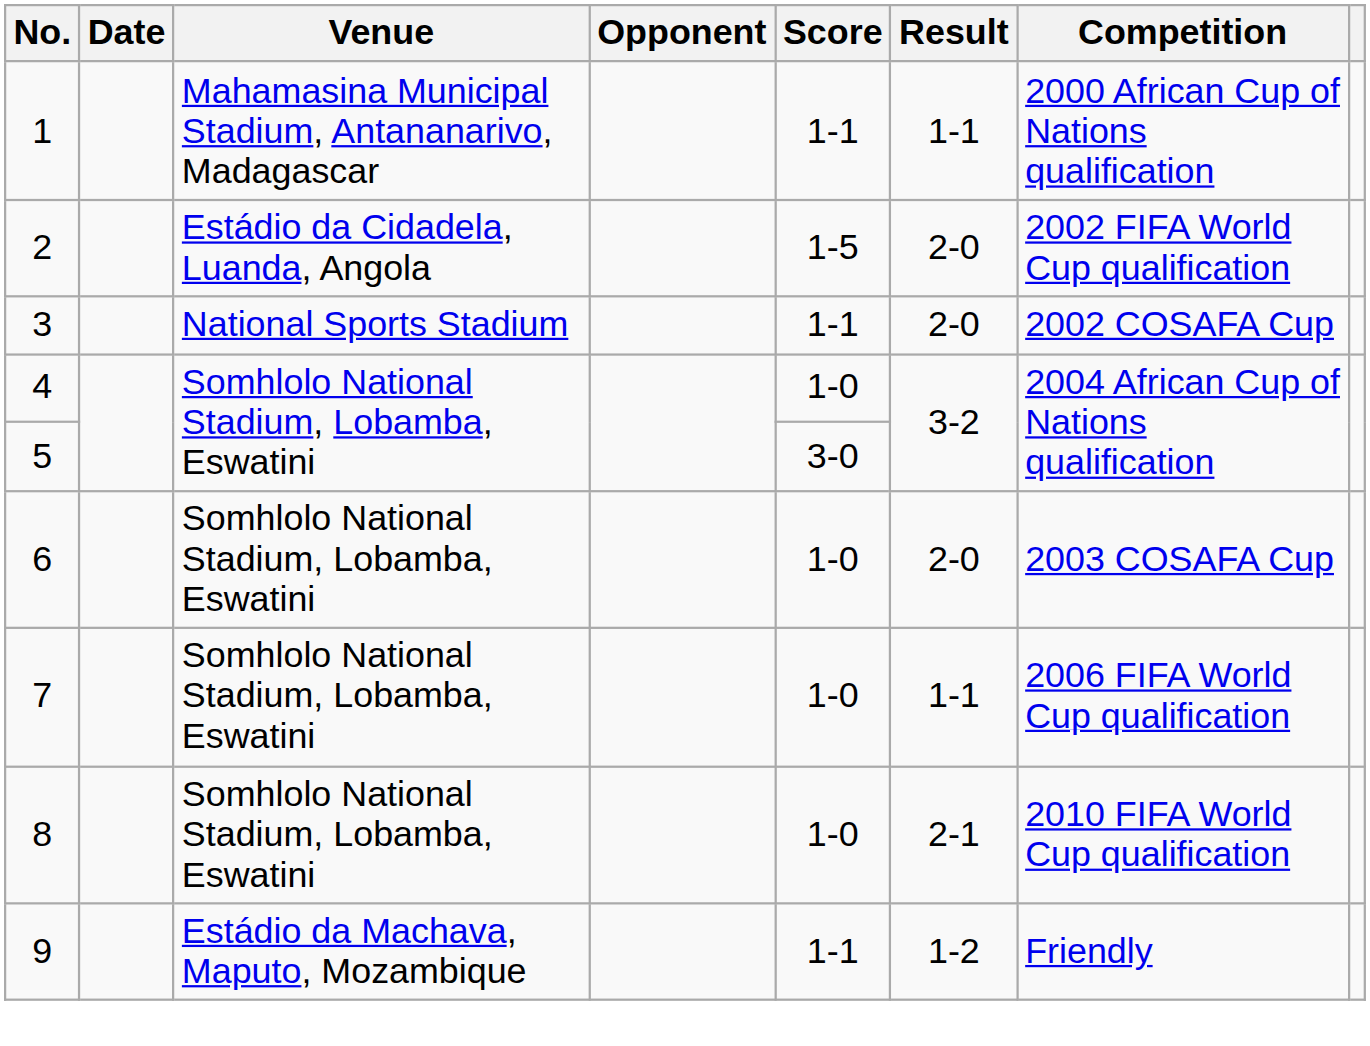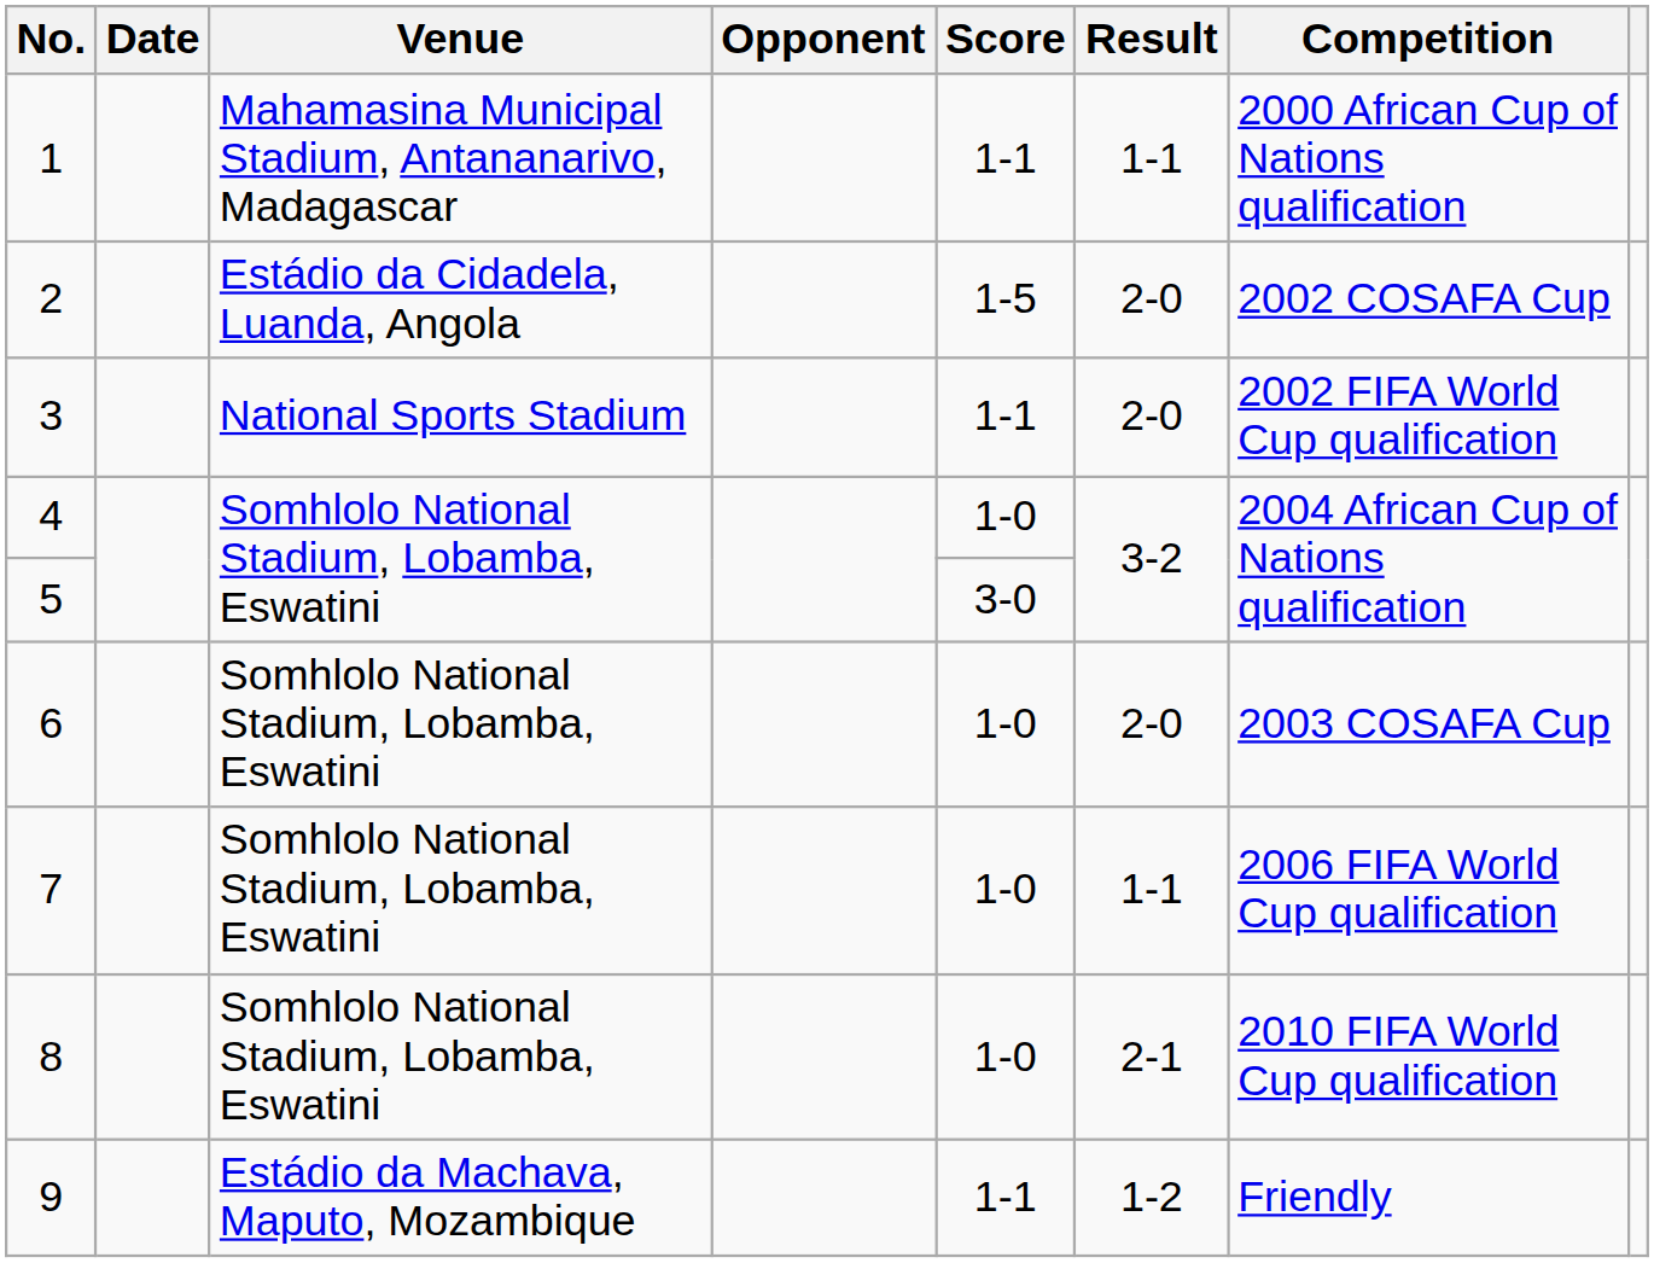 <table class="wikitable sortable">
 <tr>
 <th scope="col">No.</th>
 <th scope="col">Date</th>
 <th scope="col">Venue</th>
 <th scope="col">Opponent</th>
 <th scope="col">Score</th>
 <th scope="col">Result</th>
 <th scope="col">Competition</th>
 <th scope="col" class="unsortable"></th>
 </tr>
 <tr>
 <td style="text-align:center">1</td>
 <td></td>
 <td><a href='#'>Mahamasina Municipal Stadium</a>, <a href='#'>Antananarivo</a>, Madagascar</td>
 <td></td>
 <td style="text-align:center">1-1</td>
 <td style="text-align:center">1-1</td>
 <td><a href='#'>2000 African Cup of Nations qualification</a></td>
 <td></td>
 </tr>
 <tr>
 <td style="text-align:center">2</td>
 <td></td>
 <td><a href='#'>Estádio da Cidadela</a>, <a href='#'>Luanda</a>, Angola</td>
 <td></td>
 <td style="text-align:center">1-5</td>
 <td style="text-align:center">2-0</td>
-<td><a href='#'>2002 FIFA World Cup qualification</a></td>
+<td><a href='#'>2002 COSAFA Cup</a></td>
 <td></td>
 </tr>
 <tr>
 <td style="text-align:center">3</td>
 <td></td>
 <td><a href='#'>National Sports Stadium</a></td>
 <td></td>
 <td style="text-align:center">1-1</td>
 <td style="text-align:center">2-0</td>
-<td><a href='#'>2002 COSAFA Cup</a></td>
+<td><a href='#'>2002 FIFA World Cup qualification</a></td>
 <td></td>
 </tr>
 <tr>
 <td style="text-align:center">4</td>
 <td rowspan="2"></td>
 <td rowspan="2"><a href='#'>Somhlolo National Stadium</a>, <a href='#'>Lobamba</a>, Eswatini</td>
 <td rowspan="2"></td>
 <td style="text-align:center">1-0</td>
 <td rowspan="2" style="text-align:center">3-2</td>
 <td rowspan="2"><a href='#'>2004 African Cup of Nations qualification</a></td>
 <td rowspan="2"></td>
 </tr>
 <tr>
 <td style="text-align:center">5</td>
 <td style="text-align:center">3-0</td>
 </tr>
 <tr>
 <td style="text-align:center">6</td>
 <td></td>
 <td>Somhlolo National Stadium, Lobamba, Eswatini</td>
 <td></td>
 <td style="text-align:center">1-0</td>
 <td style="text-align:center">2-0</td>
 <td><a href='#'>2003 COSAFA Cup</a></td>
 <td></td>
 </tr>
 <tr>
 <td style="text-align:center">7</td>
 <td></td>
 <td>Somhlolo National Stadium, Lobamba, Eswatini</td>
 <td></td>
 <td style="text-align:center">1-0</td>
 <td style="text-align:center">1-1</td>
 <td><a href='#'>2006 FIFA World Cup qualification</a></td>
 <td></td>
 </tr>
 <tr>
 <td style="text-align:center">8</td>
 <td></td>
 <td>Somhlolo National Stadium, Lobamba, Eswatini</td>
 <td></td>
 <td style="text-align:center">1-0</td>
 <td style="text-align:center">2-1</td>
 <td><a href='#'>2010 FIFA World Cup qualification</a></td>
 <td></td>
 </tr>
 <tr>
 <td style="text-align:center">9</td>
 <td></td>
 <td><a href='#'>Estádio da Machava</a>, <a href='#'>Maputo</a>, Mozambique</td>
 <td></td>
 <td style="text-align:center">1-1</td>
 <td style="text-align:center">1-2</td>
 <td><a href='#'>Friendly</a></td>
 <td></td>
 </tr>
 </table>
